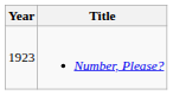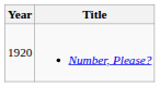 <table class="wikitable sortable">
 <tr>
 <th>Year</th>
 <th>Title</th>
 </tr>
 <tr>
-<td>1923</td>
+<td>1920</td>
 <td><br><ul><li><em><a href='#'>Number, Please?</a></em></li></ul></td>
 </tr>
 </table>
